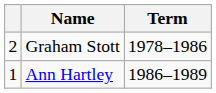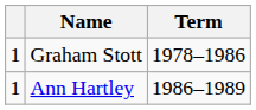 <table class="wikitable">
 <tr>
 <th></th>
 <th>Name</th>
 <th>Term</th>
 </tr>
 <tr>
-<td>2</td>
+<td>1</td>
 <td>Graham Stott</td>
 <td align=center>1978–1986</td>
 </tr>
 <tr>
 <td>1</td>
 <td><a href='#'>Ann Hartley</a></td>
 <td align=center>1986–1989</td>
 </tr>
 </table>
